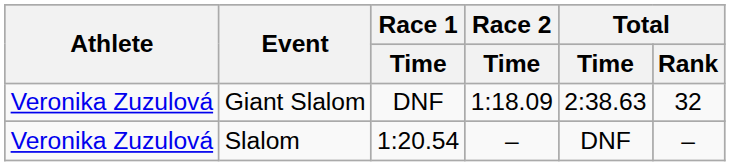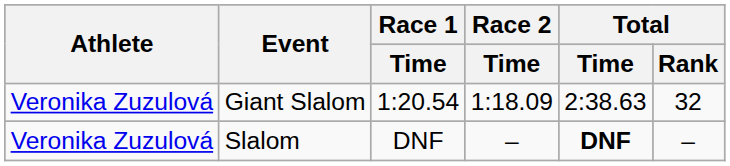 <table class="wikitable" style="font-size:90%">
 <tr>
 <th rowspan="2">Athlete</th>
 <th rowspan="2">Event</th>
 <th>Race 1</th>
 <th>Race 2</th>
 <th colspan="2">Total</th>
 </tr>
 <tr>
 <th>Time</th>
 <th>Time</th>
 <th>Time</th>
 <th>Rank</th>
 </tr>
 <tr>
 <td><a href='#'>Veronika Zuzulová</a></td>
 <td>Giant Slalom</td>
-<td align="center">DNF</td>
+<td align="center">1:20.54</td>
 <td align="center">1:18.09</td>
 <td align="center">2:38.63</td>
 <td align="center">32</td>
 </tr>
 <tr>
 <td><a href='#'>Veronika Zuzulová</a></td>
 <td>Slalom</td>
-<td align="center">1:20.54</td>
+<td align="center">DNF</td>
 <td align="center">–</td>
-<td align="center">DNF</td>
+<td align="center"><strong>DNF</strong></td>
 <td align="center">–</td>
 </tr>
 </table>
